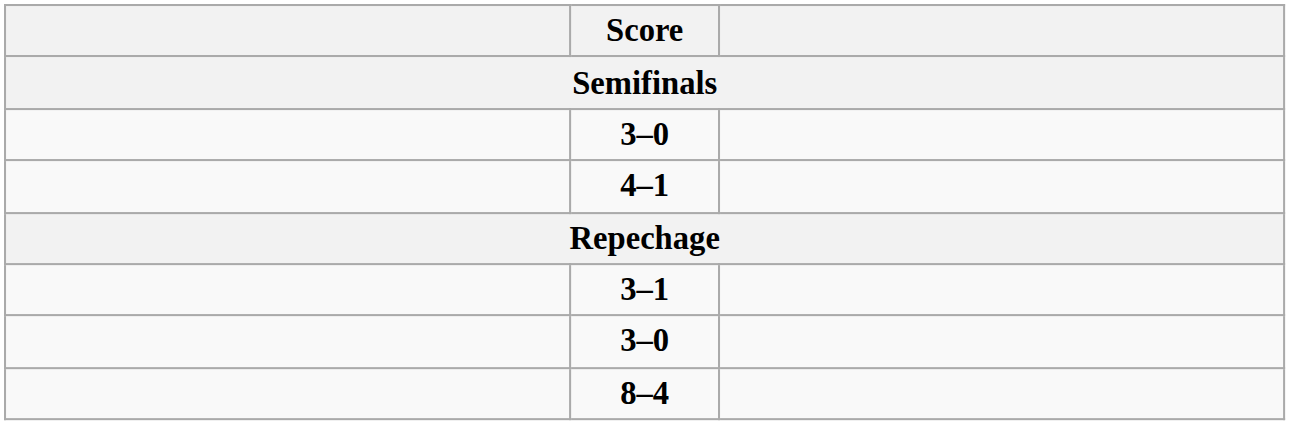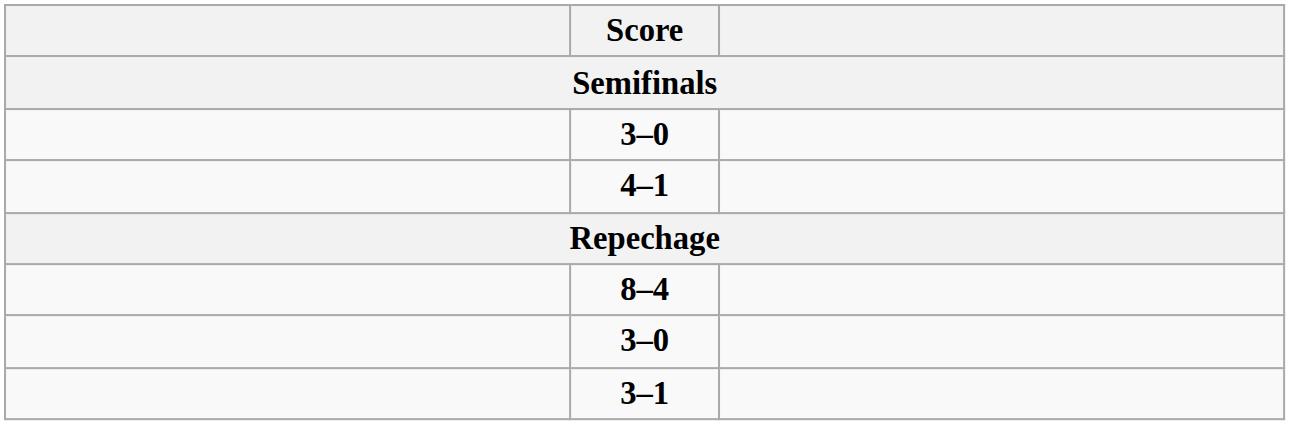 <table class="wikitable" style="text-align: left;">
 <tr>
 <th align="right" width="270"></th>
 <th width="65">Score</th>
 <th align="left" width="270"></th>
 </tr>
 <tr>
 <th colspan="3">Semifinals</th>
 </tr>
 <tr>
 <td><strong></strong></td>
 <td align=center><strong>3–0</strong></td>
 <td></td>
 </tr>
 <tr>
 <td><strong></strong></td>
 <td align=center><strong>4–1</strong></td>
 <td></td>
 </tr>
 <tr>
 <th colspan="3">Repechage</th>
 </tr>
 <tr>
 <td><strong></strong></td>
-<td align=center><strong>3–1</strong></td>
-<td><strong></strong></td>
+<td align=center><strong>8–4</strong></td>
+<td></td>
 </tr>
 <tr>
 <td><strong></strong></td>
 <td align=center><strong>3–0</strong></td>
 <td></td>
 </tr>
 <tr>
 <td><strong></strong></td>
-<td align=center><strong>8–4</strong></td>
-<td></td>
+<td align=center><strong>3–1</strong></td>
+<td><strong></strong></td>
 </tr>
 </table>
